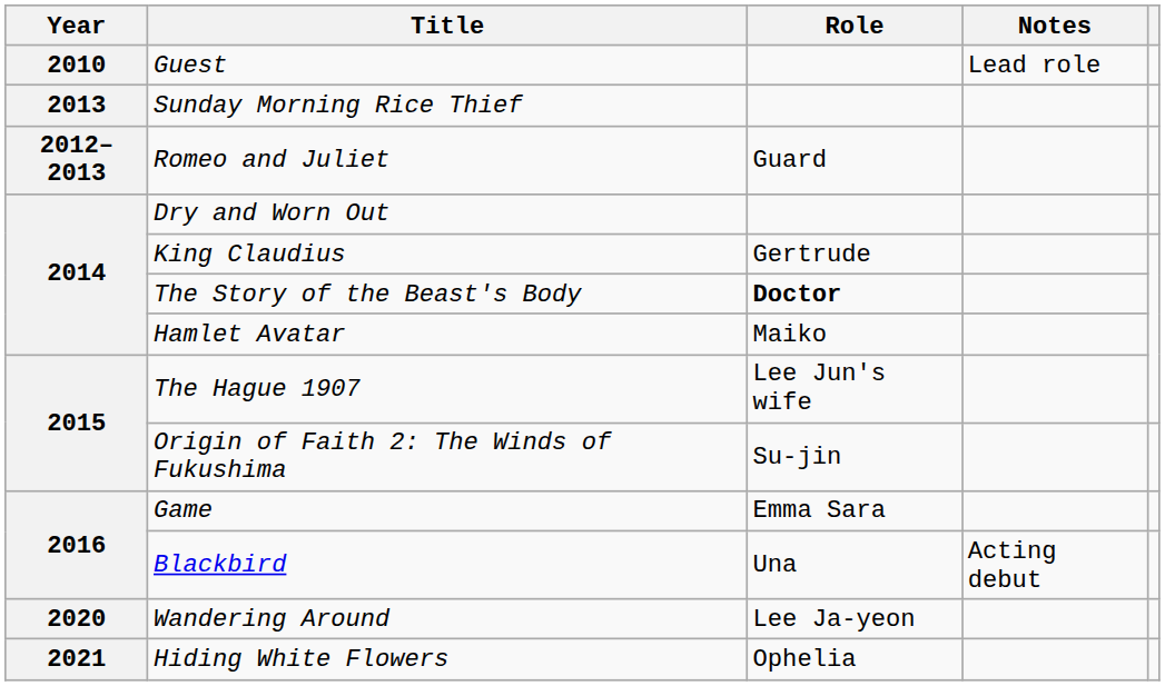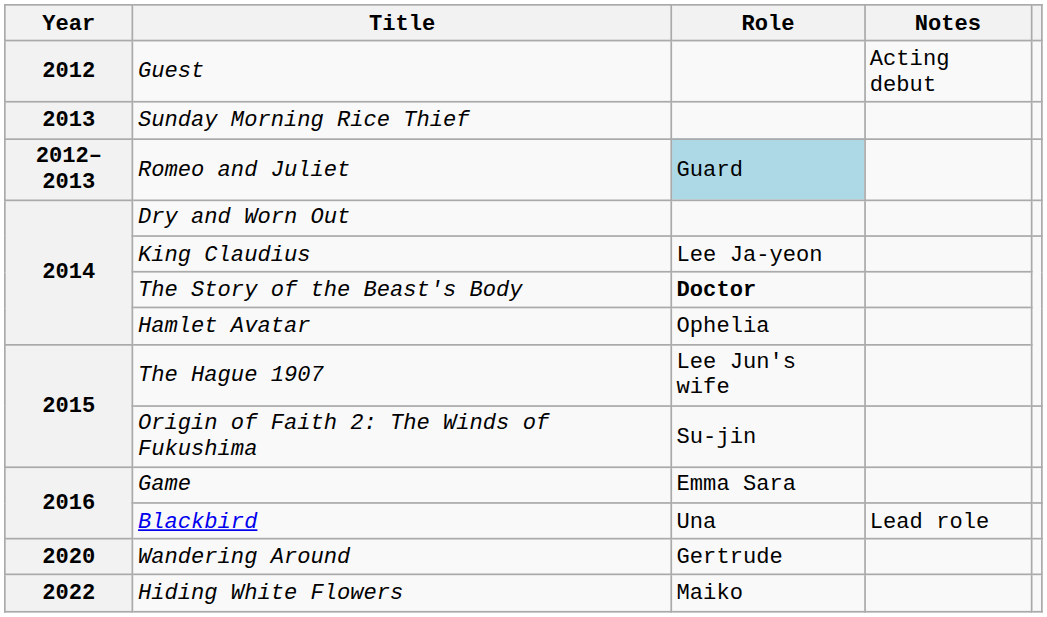 <table class="wikitable sortable plainrowheaders">
 <tr>
 <th scope="col">Year</th>
 <th scope="col">Title</th>
 <th scope="col">Role</th>
 <th scope="col">Notes</th>
 <th scope="col" class="unsortable"></th>
 </tr>
 <tr>
-<th scope="row">2010</th>
+<th scope="row">2012</th>
 <td><em>Guest</em></td>
 <td></td>
-<td>Lead role</td>
+<td>Acting debut</td>
 <td></td>
 </tr>
 <tr>
 <th scope="row">2013</th>
 <td><em>Sunday Morning Rice Thief</em></td>
 <td></td>
 <td></td>
 <td></td>
 </tr>
 <tr>
 <th scope="row">2012–2013</th>
 <td><em>Romeo and Juliet</em></td>
-<td>Guard</td>
+<td style="background: lightblue;">Guard</td>
 <td></td>
 <td></td>
 </tr>
 <tr>
 <th rowspan="4" scope="row">2014</th>
 <td><em>Dry and Worn Out</em></td>
 <td></td>
 <td></td>
 <td></td>
 </tr>
 <tr>
 <td><em>King Claudius</em></td>
-<td>Gertrude</td>
+<td>Lee Ja-yeon</td>
 <td></td>
 <td rowspan="4"></td>
 </tr>
 <tr>
 <td><em>The Story of the Beast's Body</em></td>
 <td><strong>Doctor</strong></td>
 <td></td>
 </tr>
 <tr>
 <td><em>Hamlet Avatar</em></td>
-<td>Maiko</td>
+<td>Ophelia</td>
 <td></td>
 </tr>
 <tr>
 <th rowspan="2" scope="row">2015</th>
 <td><em>The Hague 1907</em></td>
 <td>Lee Jun's wife</td>
 <td></td>
 </tr>
 <tr>
 <td><em>Origin of Faith 2: The Winds of Fukushima</em></td>
 <td>Su-jin</td>
 <td></td>
 <td></td>
 </tr>
 <tr>
 <th rowspan="2" scope="row">2016</th>
 <td><em>Game</em></td>
 <td>Emma Sara</td>
 <td></td>
 <td></td>
 </tr>
 <tr>
 <td><em><a href='#'>Blackbird</a></em></td>
 <td>Una</td>
-<td>Acting debut</td>
+<td>Lead role</td>
 <td></td>
 </tr>
 <tr>
 <th scope="row">2020</th>
 <td><em>Wandering Around</em></td>
-<td>Lee Ja-yeon</td>
+<td>Gertrude</td>
 <td></td>
 <td></td>
 </tr>
 <tr>
-<th scope="row">2021</th>
+<th scope="row">2022</th>
 <td><em>Hiding White Flowers</em></td>
-<td>Ophelia</td>
+<td>Maiko</td>
 <td></td>
 <td></td>
 </tr>
 </table>
